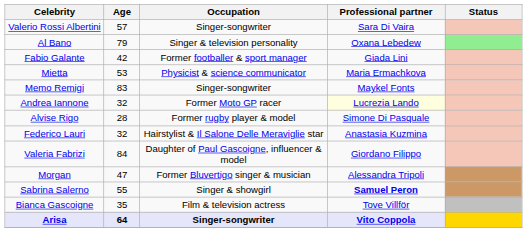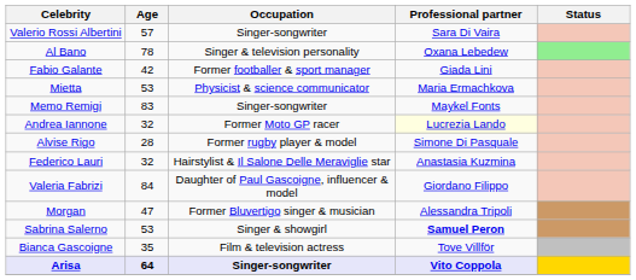 <table class="wikitable" style="margin:auto; text-align:center; font-size:95%;">
 <tr>
 <th width="150">Celebrity</th>
 <th width="50">Age</th>
 <th width="290">Occupation</th>
 <th width="180">Professional partner</th>
 <th width="115">Status</th>
 </tr>
 <tr>
 <td><a href='#'>Valerio Rossi Albertini</a></td>
 <td>57</td>
 <td>Singer-songwriter</td>
 <td><a href='#'>Sara Di Vaira</a></td>
 <td style="background:#f4c7b8;"></td>
 </tr>
 <tr>
 <td><a href='#'>Al Bano</a></td>
-<td>79</td>
+<td>78</td>
 <td>Singer & television personality</td>
 <td><a href='#'>Oxana Lebedew</a></td>
 <td style="background:lightgreen;"></td>
 </tr>
 <tr>
 <td><a href='#'>Fabio Galante</a></td>
 <td>42</td>
 <td>Former <a href='#'>footballer</a> & <a href='#'>sport manager</a></td>
 <td><a href='#'>Giada Lini</a></td>
 <td style="background:#f4c7b8;"></td>
 </tr>
 <tr>
 <td><a href='#'>Mietta</a></td>
 <td>53</td>
 <td><a href='#'>Physicist</a> & <a href='#'>science communicator</a></td>
 <td><a href='#'>Maria Ermachkova</a></td>
 <td style="background:#f4c7b8;"></td>
 </tr>
 <tr>
 <td><a href='#'>Memo Remigi</a></td>
 <td>83</td>
 <td>Singer-songwriter</td>
 <td><a href='#'>Maykel Fonts</a></td>
 <td style="background:#f4c7b8;"></td>
 </tr>
 <tr>
 <td><a href='#'>Andrea Iannone</a></td>
 <td>32</td>
 <td>Former <a href='#'>Moto GP</a> racer</td>
 <td style="background: lightyellow;"><a href='#'>Lucrezia Lando</a></td>
 <td style="background:#f4c7b8;"></td>
 </tr>
 <tr>
 <td><a href='#'>Alvise Rigo</a></td>
 <td>28</td>
 <td>Former <a href='#'>rugby</a> player & model</td>
 <td><a href='#'>Simone Di Pasquale</a></td>
 <td style="background:#f4c7b8;"></td>
 </tr>
 <tr>
 <td><a href='#'>Federico Lauri</a></td>
 <td>32</td>
 <td>Hairstylist & <a href='#'>Il Salone Delle Meraviglie</a> star</td>
 <td><a href='#'>Anastasia Kuzmina</a></td>
 <td style="background:#f4c7b8;"></td>
 </tr>
 <tr>
 <td><a href='#'>Valeria Fabrizi</a></td>
 <td>84</td>
 <td>Daughter of <a href='#'>Paul Gascoigne</a>, influencer & model</td>
 <td><a href='#'>Giordano Filippo</a></td>
 <td style="background:#f4c7b8;"></td>
 </tr>
 <tr>
 <td><a href='#'>Morgan</a></td>
 <td>47</td>
 <td>Former <a href='#'>Bluvertigo</a> singer & musician</td>
 <td><a href='#'>Alessandra Tripoli</a></td>
 <td style="background:#cc9966;"></td>
 </tr>
 <tr>
 <td><a href='#'>Sabrina Salerno</a></td>
-<td>55</td>
+<td>53</td>
 <td>Singer & showgirl</td>
 <td><strong><a href='#'>Samuel Peron</a></strong></td>
 <td style="background:#cc9966;"></td>
 </tr>
 <tr>
 <td><a href='#'>Bianca Gascoigne</a></td>
 <td>35</td>
 <td>Film & television actress</td>
 <td><a href='#'>Tove Villför</a></td>
 <td style="background:silver;"></td>
 </tr>
 <tr>
 <td style="background:lavender;"><strong><a href='#'>Arisa</a></strong></td>
 <td style="background:lavender;"><strong>64</strong></td>
 <td style="background:lavender;"><strong>Singer-songwriter</strong></td>
 <td style="background:lavender;"><strong><a href='#'>Vito Coppola</a></strong></td>
 <td style="background:gold;"></td>
 </tr>
 <tr>
 </tr>
 </table>
